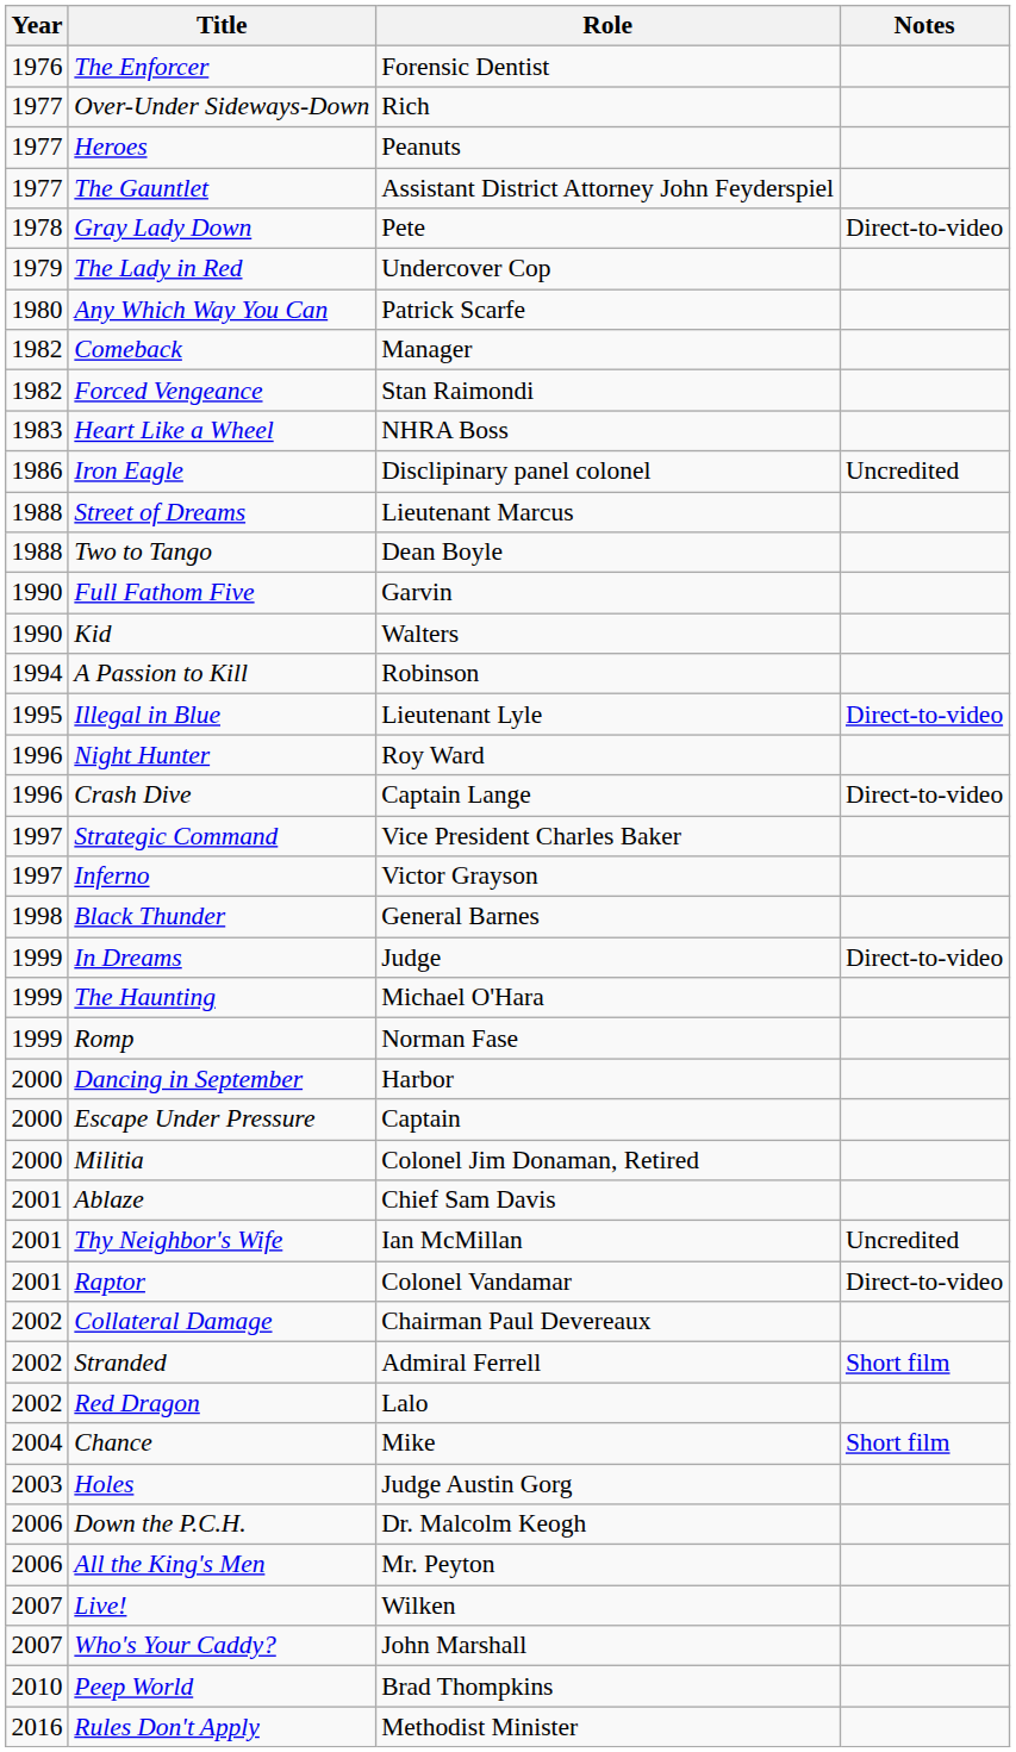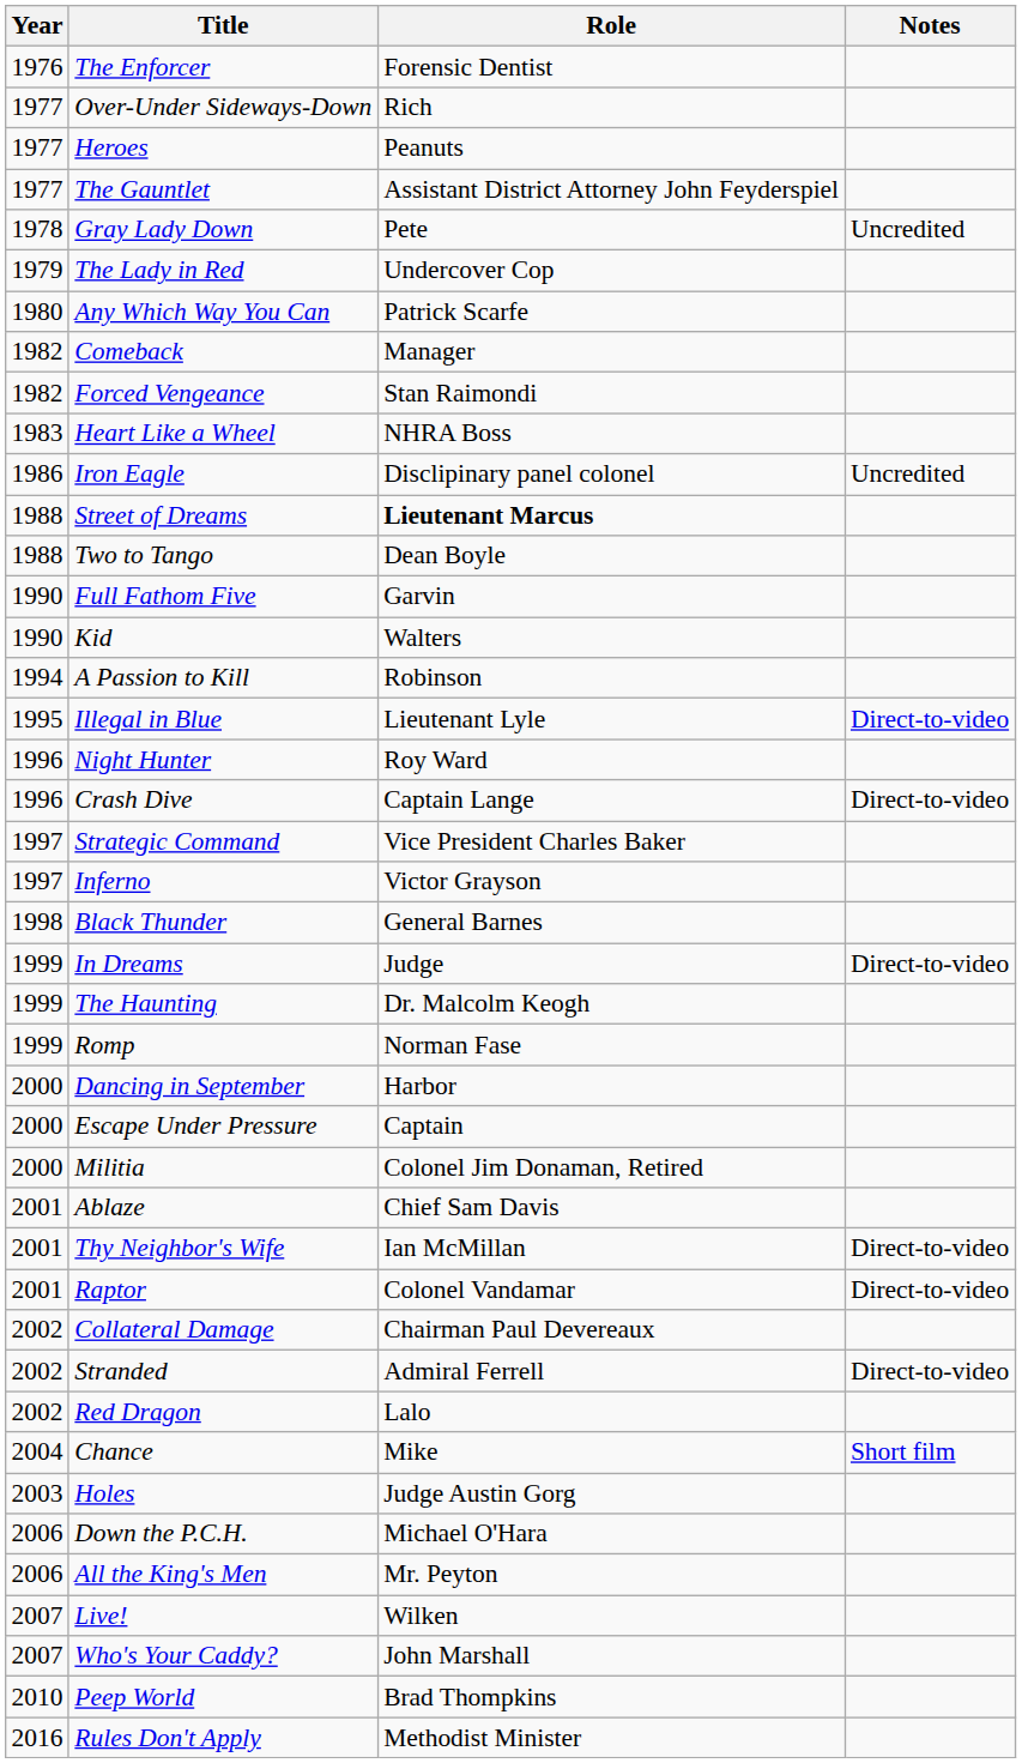 <table class="wikitable sortable">
 <tr>
 <th>Year</th>
 <th>Title</th>
 <th>Role</th>
 <th>Notes</th>
 </tr>
 <tr>
 <td>1976</td>
 <td><em><a href='#'>The Enforcer</a></em></td>
 <td>Forensic Dentist</td>
 <td></td>
 </tr>
 <tr>
 <td>1977</td>
 <td><em>Over-Under Sideways-Down</em></td>
 <td>Rich</td>
 <td></td>
 </tr>
 <tr>
 <td>1977</td>
 <td><em><a href='#'>Heroes</a></em></td>
 <td>Peanuts</td>
 <td></td>
 </tr>
 <tr>
 <td>1977</td>
 <td><em><a href='#'>The Gauntlet</a></em></td>
 <td>Assistant District Attorney John Feyderspiel</td>
 <td></td>
 </tr>
 <tr>
 <td>1978</td>
 <td><em><a href='#'>Gray Lady Down</a></em></td>
 <td>Pete</td>
-<td>Direct-to-video</td>
+<td>Uncredited</td>
 </tr>
 <tr>
 <td>1979</td>
 <td><em><a href='#'>The Lady in Red</a></em></td>
 <td>Undercover Cop</td>
 <td></td>
 </tr>
 <tr>
 <td>1980</td>
 <td><em><a href='#'>Any Which Way You Can</a></em></td>
 <td>Patrick Scarfe</td>
 <td></td>
 </tr>
 <tr>
 <td>1982</td>
 <td><em><a href='#'>Comeback</a></em></td>
 <td>Manager</td>
 <td></td>
 </tr>
 <tr>
 <td>1982</td>
 <td><em><a href='#'>Forced Vengeance</a></em></td>
 <td>Stan Raimondi</td>
 <td></td>
 </tr>
 <tr>
 <td>1983</td>
 <td><em><a href='#'>Heart Like a Wheel</a></em></td>
 <td>NHRA Boss</td>
 <td></td>
 </tr>
 <tr>
 <td>1986</td>
 <td><em><a href='#'>Iron Eagle</a></em></td>
 <td>Disclipinary panel colonel</td>
 <td>Uncredited</td>
 </tr>
 <tr>
 <td>1988</td>
 <td><em><a href='#'>Street of Dreams</a></em></td>
-<td>Lieutenant Marcus</td>
+<td><strong>Lieutenant Marcus</strong></td>
 <td></td>
 </tr>
 <tr>
 <td>1988</td>
 <td><em>Two to Tango</em></td>
 <td>Dean Boyle</td>
 <td></td>
 </tr>
 <tr>
 <td>1990</td>
 <td><em><a href='#'>Full Fathom Five</a></em></td>
 <td>Garvin</td>
 <td></td>
 </tr>
 <tr>
 <td>1990</td>
 <td><em>Kid</em></td>
 <td>Walters</td>
 <td></td>
 </tr>
 <tr>
 <td>1994</td>
 <td><em>A Passion to Kill</em></td>
 <td>Robinson</td>
 <td></td>
 </tr>
 <tr>
 <td>1995</td>
 <td><em><a href='#'>Illegal in Blue </a></em></td>
 <td>Lieutenant Lyle</td>
 <td><a href='#'>Direct-to-video</a></td>
 </tr>
 <tr>
 <td>1996</td>
 <td><em><a href='#'>Night Hunter</a></em></td>
 <td>Roy Ward</td>
 <td></td>
 </tr>
 <tr>
 <td>1996</td>
 <td><em>Crash Dive</em></td>
 <td>Captain Lange</td>
 <td>Direct-to-video</td>
 </tr>
 <tr>
 <td>1997</td>
 <td><em><a href='#'>Strategic Command</a></em></td>
 <td>Vice President Charles Baker</td>
 <td></td>
 </tr>
 <tr>
 <td>1997</td>
 <td><em><a href='#'>Inferno</a></em></td>
 <td>Victor Grayson</td>
 <td></td>
 </tr>
 <tr>
 <td>1998</td>
 <td><em><a href='#'>Black Thunder</a></em></td>
 <td>General Barnes</td>
 <td></td>
 </tr>
 <tr>
 <td>1999</td>
 <td><em><a href='#'>In Dreams</a></em></td>
 <td>Judge</td>
 <td>Direct-to-video</td>
 </tr>
 <tr>
 <td>1999</td>
 <td><em><a href='#'>The Haunting</a></em></td>
-<td>Michael O'Hara</td>
+<td>Dr. Malcolm Keogh</td>
 <td></td>
 </tr>
 <tr>
 <td>1999</td>
 <td><em>Romp</em></td>
 <td>Norman Fase</td>
 <td></td>
 </tr>
 <tr>
 <td>2000</td>
 <td><em><a href='#'>Dancing in September</a></em></td>
 <td>Harbor</td>
 <td></td>
 </tr>
 <tr>
 <td>2000</td>
 <td><em>Escape Under Pressure</em></td>
 <td>Captain</td>
 <td></td>
 </tr>
 <tr>
 <td>2000</td>
 <td><em>Militia</em></td>
 <td>Colonel Jim Donaman, Retired</td>
 <td></td>
 </tr>
 <tr>
 <td>2001</td>
 <td><em>Ablaze</em></td>
 <td>Chief Sam Davis</td>
 <td></td>
 </tr>
 <tr>
 <td>2001</td>
 <td><em><a href='#'>Thy Neighbor's Wife</a></em></td>
 <td>Ian McMillan</td>
-<td>Uncredited</td>
+<td>Direct-to-video</td>
 </tr>
 <tr>
 <td>2001</td>
 <td><em><a href='#'>Raptor</a></em></td>
 <td>Colonel Vandamar</td>
 <td>Direct-to-video</td>
 </tr>
 <tr>
 <td>2002</td>
 <td><em><a href='#'>Collateral Damage</a></em></td>
 <td>Chairman Paul Devereaux</td>
 <td></td>
 </tr>
 <tr>
 <td>2002</td>
 <td><em>Stranded</em></td>
 <td>Admiral Ferrell</td>
-<td><a href='#'>Short film</a></td>
+<td>Direct-to-video</td>
 </tr>
 <tr>
 <td>2002</td>
 <td><em><a href='#'>Red Dragon</a></em></td>
 <td>Lalo</td>
 <td></td>
 </tr>
 <tr>
 <td>2004</td>
 <td><em>Chance</em></td>
 <td>Mike</td>
 <td><a href='#'>Short film</a></td>
 </tr>
 <tr>
 <td>2003</td>
 <td><em><a href='#'>Holes</a></em></td>
 <td>Judge Austin Gorg</td>
 <td></td>
 </tr>
 <tr>
 <td>2006</td>
 <td><em>Down the P.C.H.</em></td>
-<td>Dr. Malcolm Keogh</td>
+<td>Michael O'Hara</td>
 <td></td>
 </tr>
 <tr>
 <td>2006</td>
 <td><em><a href='#'>All the King's Men</a></em></td>
 <td>Mr. Peyton</td>
 <td></td>
 </tr>
 <tr>
 <td>2007</td>
 <td><em><a href='#'>Live!</a></em></td>
 <td>Wilken</td>
 <td></td>
 </tr>
 <tr>
 <td>2007</td>
 <td><em><a href='#'>Who's Your Caddy?</a></em></td>
 <td>John Marshall</td>
 <td></td>
 </tr>
 <tr>
 <td>2010</td>
 <td><em><a href='#'>Peep World</a></em></td>
 <td>Brad Thompkins</td>
 <td></td>
 </tr>
 <tr>
 <td>2016</td>
 <td><em><a href='#'>Rules Don't Apply</a></em></td>
 <td>Methodist Minister</td>
 <td></td>
 </tr>
 </table>
